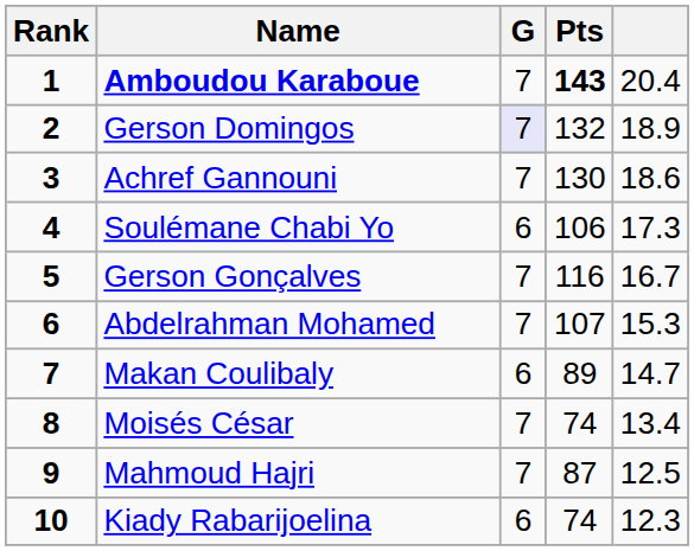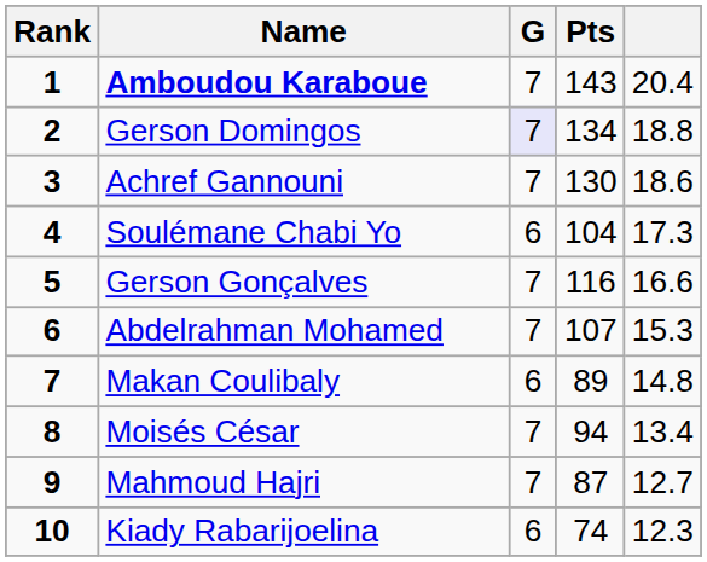 <table class="wikitable" style="font-size:90%;">
 <tr>
 <th width=10px>Rank</th>
 <th width=180px>Name</th>
 <th width=15px>G</th>
 <th width=10px>Pts</th>
 <th width=10px></th>
 </tr>
 <tr align=center>
 <td><strong>1</strong></td>
 <td align=left> <strong><a href='#'>Amboudou Karaboue</a></strong></td>
 <td>7</td>
-<td><strong>143</strong></td>
+<td>143</td>
 <td>20.4</td>
 </tr>
 <tr align=center>
 <td><strong>2</strong></td>
 <td align=left> <a href='#'>Gerson Domingos</a></td>
 <td style="background: lavender;">7</td>
-<td>132</td>
-<td>18.9</td>
+<td>134</td>
+<td>18.8</td>
 </tr>
 <tr align=center>
 <td><strong>3</strong></td>
 <td align=left> <a href='#'>Achref Gannouni</a></td>
 <td>7</td>
 <td>130</td>
 <td>18.6</td>
 </tr>
 <tr align=center>
 <td><strong>4</strong></td>
 <td align=left> <a href='#'>Soulémane Chabi Yo</a></td>
 <td>6</td>
-<td>106</td>
+<td>104</td>
 <td>17.3</td>
 </tr>
 <tr align=center>
 <td><strong>5</strong></td>
 <td align=left> <a href='#'>Gerson Gonçalves</a></td>
 <td>7</td>
 <td>116</td>
-<td>16.7</td>
+<td>16.6</td>
 </tr>
 <tr align=center>
 <td><strong>6</strong></td>
 <td align=left> <a href='#'>Abdelrahman Mohamed</a></td>
 <td>7</td>
 <td>107</td>
 <td>15.3</td>
 </tr>
 <tr align=center>
 <td><strong>7</strong></td>
 <td align=left> <a href='#'>Makan Coulibaly</a></td>
 <td>6</td>
 <td>89</td>
-<td>14.7</td>
+<td>14.8</td>
 </tr>
 <tr align=center>
 <td><strong>8</strong></td>
 <td align=left> <a href='#'>Moisés César</a></td>
 <td>7</td>
-<td>74</td>
+<td>94</td>
 <td>13.4</td>
 </tr>
 <tr align=center>
 <td><strong>9</strong></td>
 <td align=left> <a href='#'>Mahmoud Hajri</a></td>
 <td>7</td>
 <td>87</td>
-<td>12.5</td>
+<td>12.7</td>
 </tr>
 <tr align=center>
 <td><strong>10</strong></td>
 <td align=left> <a href='#'>Kiady Rabarijoelina</a></td>
 <td>6</td>
 <td>74</td>
 <td>12.3</td>
 </tr>
 </table>
